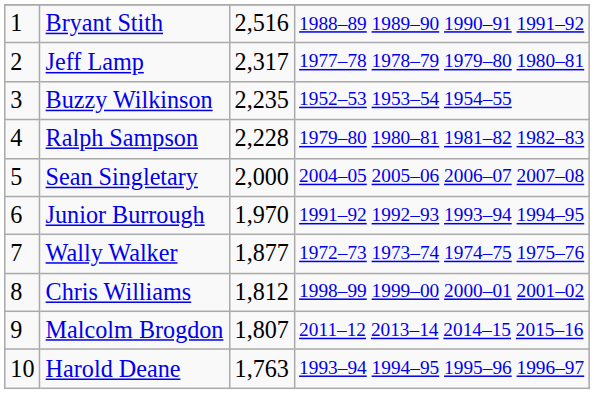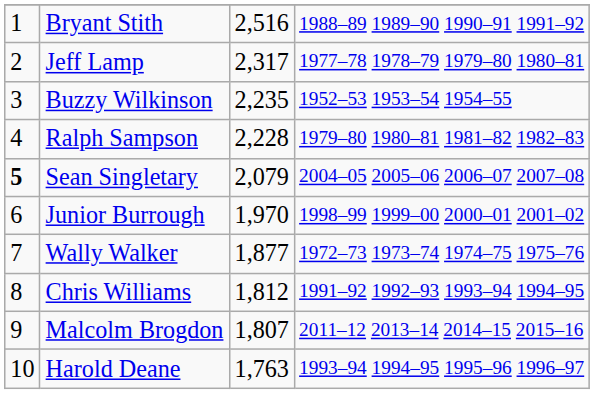 <table class="wikitable">
 <tr>
 </tr>
 <tr>
 <td>1</td>
 <td><a href='#'>Bryant Stith</a></td>
 <td>2,516</td>
 <td style="font-size:80%;"><a href='#'>1988–89</a> <a href='#'>1989–90</a> <a href='#'>1990–91</a> <a href='#'>1991–92</a></td>
 </tr>
 <tr>
 <td>2</td>
 <td><a href='#'>Jeff Lamp</a></td>
 <td>2,317</td>
 <td style="font-size:80%;"><a href='#'>1977–78</a> <a href='#'>1978–79</a> <a href='#'>1979–80</a> <a href='#'>1980–81</a></td>
 </tr>
 <tr>
 <td>3</td>
 <td><a href='#'>Buzzy Wilkinson</a></td>
 <td>2,235</td>
 <td style="font-size:80%;"><a href='#'>1952–53</a> <a href='#'>1953–54</a> <a href='#'>1954–55</a></td>
 </tr>
 <tr>
 <td>4</td>
 <td><a href='#'>Ralph Sampson</a></td>
 <td>2,228</td>
 <td style="font-size:80%;"><a href='#'>1979–80</a> <a href='#'>1980–81</a> <a href='#'>1981–82</a> <a href='#'>1982–83</a></td>
 </tr>
 <tr>
-<td>5</td>
+<td><strong>5</strong></td>
 <td><a href='#'>Sean Singletary</a></td>
-<td>2,000</td>
+<td>2,079</td>
 <td style="font-size:80%;"><a href='#'>2004–05</a> <a href='#'>2005–06</a> <a href='#'>2006–07</a> <a href='#'>2007–08</a></td>
 </tr>
 <tr>
 <td>6</td>
 <td><a href='#'>Junior Burrough</a></td>
 <td>1,970</td>
-<td style="font-size:80%;"><a href='#'>1991–92</a> <a href='#'>1992–93</a> <a href='#'>1993–94</a> <a href='#'>1994–95</a></td>
+<td style="font-size:80%;"><a href='#'>1998–99</a> <a href='#'>1999–00</a> <a href='#'>2000–01</a> <a href='#'>2001–02</a></td>
 </tr>
 <tr>
 <td>7</td>
 <td><a href='#'>Wally Walker</a></td>
 <td>1,877</td>
 <td style="font-size:80%;"><a href='#'>1972–73</a> <a href='#'>1973–74</a> <a href='#'>1974–75</a> <a href='#'>1975–76</a></td>
 </tr>
 <tr>
 <td>8</td>
 <td><a href='#'>Chris Williams</a></td>
 <td>1,812</td>
-<td style="font-size:80%;"><a href='#'>1998–99</a> <a href='#'>1999–00</a> <a href='#'>2000–01</a> <a href='#'>2001–02</a></td>
+<td style="font-size:80%;"><a href='#'>1991–92</a> <a href='#'>1992–93</a> <a href='#'>1993–94</a> <a href='#'>1994–95</a></td>
 </tr>
 <tr>
 <td>9</td>
 <td><a href='#'>Malcolm Brogdon</a></td>
 <td>1,807</td>
 <td style="font-size:80%;"><a href='#'>2011–12</a> <a href='#'>2013–14</a> <a href='#'>2014–15</a> <a href='#'>2015–16</a></td>
 </tr>
 <tr>
 <td>10</td>
 <td><a href='#'>Harold Deane</a></td>
 <td>1,763</td>
 <td style="font-size:80%;"><a href='#'>1993–94</a> <a href='#'>1994–95</a> <a href='#'>1995–96</a> <a href='#'>1996–97</a></td>
 </tr>
 </table>
